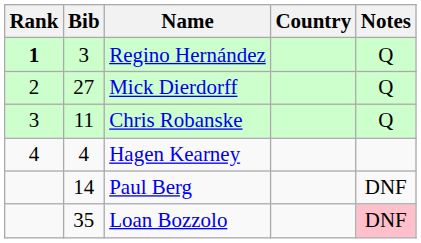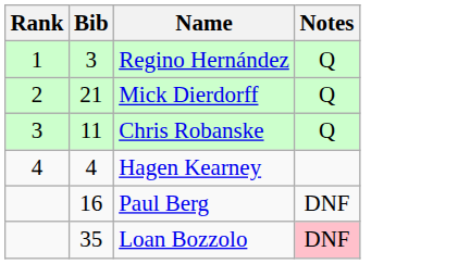 <table class="wikitable" style="text-align:center;">
 <tr>
 <th>Rank</th>
 <th>Bib</th>
 <th>Name</th>
-<th>Country</th>
 <th>Notes</th>
 </tr>
 <tr bgcolor=ccffcc>
-<td><strong>1</strong></td>
+<td>1</td>
 <td>3</td>
 <td align="left"><a href='#'>Regino Hernández</a></td>
-<td align="left"></td>
 <td>Q</td>
 </tr>
 <tr bgcolor=ccffcc>
 <td>2</td>
-<td>27</td>
+<td>21</td>
 <td align="left"><a href='#'>Mick Dierdorff</a></td>
-<td align="left"></td>
 <td>Q</td>
 </tr>
 <tr bgcolor=ccffcc>
 <td>3</td>
 <td>11</td>
 <td align="left"><a href='#'>Chris Robanske</a></td>
-<td align="left"></td>
 <td>Q</td>
 </tr>
 <tr>
 <td>4</td>
 <td>4</td>
 <td align="left"><a href='#'>Hagen Kearney</a></td>
-<td align="left"></td>
 <td></td>
 </tr>
 <tr>
 <td></td>
-<td>14</td>
+<td>16</td>
 <td align="left"><a href='#'>Paul Berg</a></td>
-<td align="left"></td>
 <td>DNF</td>
 </tr>
 <tr>
 <td></td>
 <td>35</td>
 <td align="left"><a href='#'>Loan Bozzolo</a></td>
-<td align="left"></td>
 <td style="background: pink;">DNF</td>
 </tr>
 </table>
